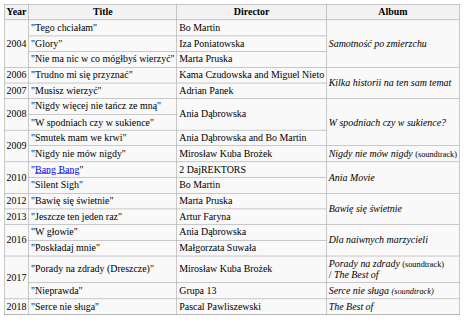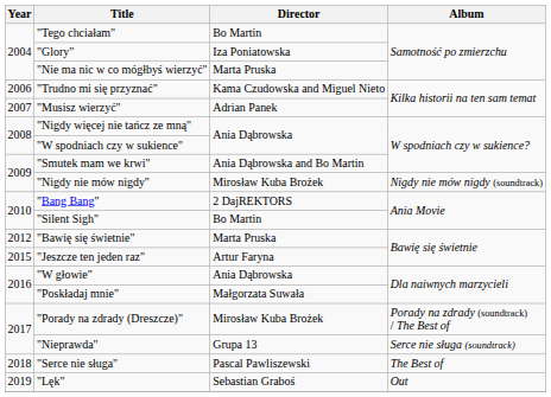 <table class="wikitable">
 <tr>
 <th>Year</th>
 <th>Title</th>
 <th>Director</th>
 <th>Album</th>
 </tr>
 <tr>
 <td rowspan="3">2004</td>
 <td>"Tego chciałam"</td>
 <td>Bo Martin</td>
 <td rowspan=3><em>Samotność po zmierzchu</em></td>
 </tr>
 <tr>
 <td>"Glory"</td>
 <td>Iza Poniatowska</td>
 </tr>
 <tr>
 <td>"Nie ma nic w co mógłbyś wierzyć"</td>
 <td>Marta Pruska</td>
 </tr>
 <tr>
 <td>2006</td>
 <td>"Trudno mi się przyznać"</td>
 <td>Kama Czudowska and Miguel Nieto</td>
 <td rowspan=2><em>Kilka historii na ten sam temat</em></td>
 </tr>
 <tr>
 <td>2007</td>
 <td>"Musisz wierzyć"</td>
 <td>Adrian Panek</td>
 </tr>
 <tr>
 <td rowspan="2">2008</td>
 <td>"Nigdy więcej nie tańcz ze mną"</td>
 <td rowspan="2">Ania Dąbrowska</td>
 <td rowspan=3><em>W spodniach czy w sukience?</em></td>
 </tr>
 <tr>
 <td>"W spodniach czy w sukience"</td>
 </tr>
 <tr>
 <td rowspan="2">2009</td>
 <td>"Smutek mam we krwi"</td>
 <td>Ania Dąbrowska and Bo Martin</td>
 </tr>
 <tr>
 <td>"Nigdy nie mów nigdy"</td>
 <td>Mirosław Kuba Brożek</td>
 <td><em>Nigdy nie mów nigdy</em> <small>(soundtrack)</small></td>
 </tr>
 <tr>
 <td rowspan="2">2010</td>
 <td>"<a href='#'>Bang Bang</a>"</td>
 <td>2 DajREKTORS</td>
 <td rowspan=2><em>Ania Movie</em></td>
 </tr>
 <tr>
 <td>"Silent Sigh"</td>
 <td>Bo Martin</td>
 </tr>
 <tr>
 <td>2012</td>
 <td>"Bawię się świetnie"</td>
 <td>Marta Pruska</td>
 <td rowspan=2><em>Bawię się świetnie</em></td>
 </tr>
 <tr>
-<td>2013</td>
+<td>2015</td>
 <td>"Jeszcze ten jeden raz"</td>
 <td>Artur Faryna</td>
 </tr>
 <tr>
 <td rowspan="2">2016</td>
 <td>"W głowie"</td>
 <td>Ania Dąbrowska</td>
 <td rowspan="2"><em>Dla naiwnych marzycieli</em></td>
 </tr>
 <tr>
 <td>"Poskładaj mnie"</td>
 <td>Małgorzata Suwała</td>
 </tr>
 <tr>
 <td rowspan="2">2017</td>
 <td>"Porady na zdrady (Dreszcze)"</td>
 <td>Mirosław Kuba Brożek</td>
 <td><em>Porady na zdrady</em> <small>(soundtrack)</small><br>/ <em>The Best of</em></td>
 </tr>
 <tr>
 <td>"Nieprawda"</td>
 <td>Grupa 13</td>
 <td><em>Serce nie sługa <small>(soundtrack)</small></em></td>
 </tr>
 <tr>
 <td>2018</td>
 <td>"Serce nie sługa"</td>
 <td>Pascal Pawliszewski</td>
 <td><em>The Best of</em></td>
 </tr>
 <tr>
+<td>2019</td>
+<td>"Lęk"</td>
+<td>Sebastian Graboś</td>
+<td><em>Out</em></td>
+</tr>
+<tr>
 </tr>
 </table>
